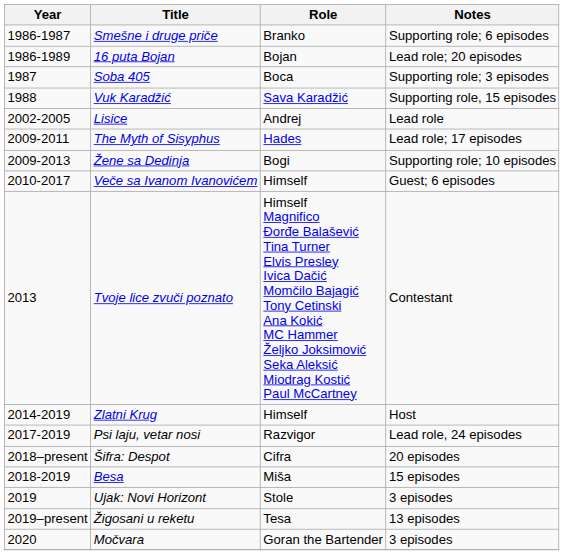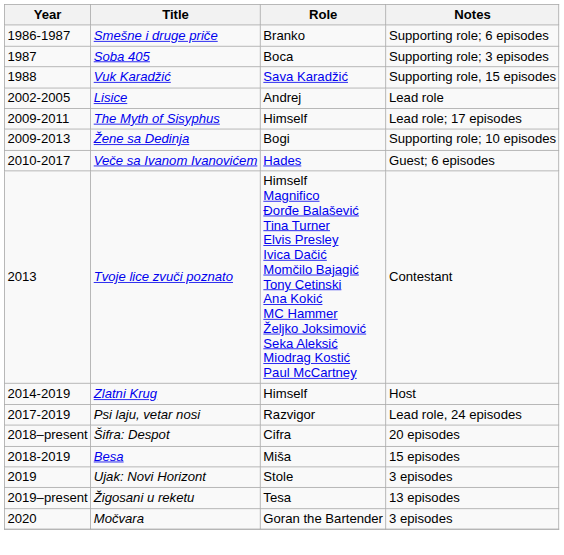 <table class="wikitable sortable">
 <tr>
 <th>Year</th>
 <th>Title</th>
 <th>Role</th>
 <th class="unsortable">Notes</th>
 </tr>
 <tr>
 <td>1986-1987</td>
 <td><em><a href='#'>Smešne i druge priče</a></em></td>
 <td>Branko</td>
 <td>Supporting role; 6 episodes</td>
-</tr>
-<tr>
-<td>1986-1989</td>
-<td><em><a href='#'>16 puta Bojan</a></em></td>
-<td>Bojan</td>
-<td>Lead role; 20 episodes</td>
 </tr>
 <tr>
 <td>1987</td>
 <td><em><a href='#'>Soba 405</a></em></td>
 <td>Boca</td>
 <td>Supporting role; 3 episodes</td>
 </tr>
 <tr>
 <td>1988</td>
 <td><em><a href='#'>Vuk Karadžić</a></em></td>
 <td><a href='#'>Sava Karadžić</a></td>
 <td>Supporting role, 15 episodes</td>
 </tr>
 <tr>
 <td>2002-2005</td>
 <td><em><a href='#'>Lisice</a></em></td>
 <td>Andrej</td>
 <td>Lead role</td>
 </tr>
 <tr>
 <td>2009-2011</td>
 <td><em><a href='#'>The Myth of Sisyphus</a></em></td>
-<td><a href='#'>Hades</a></td>
+<td>Himself</td>
 <td>Lead role; 17 episodes</td>
 </tr>
 <tr>
 <td>2009-2013</td>
 <td><em><a href='#'>Žene sa Dedinja</a></em></td>
 <td>Bogi</td>
 <td>Supporting role; 10 episodes</td>
 </tr>
 <tr>
 <td>2010-2017</td>
 <td><em><a href='#'>Veče sa Ivanom Ivanovićem</a></em></td>
-<td>Himself</td>
+<td><a href='#'>Hades</a></td>
 <td>Guest; 6 episodes</td>
 </tr>
 <tr>
 <td>2013</td>
 <td><em><a href='#'>Tvoje lice zvuči poznato</a></em></td>
 <td>Himself<br><a href='#'>Magnifico</a><br><a href='#'>Đorđe Balašević</a><br><a href='#'>Tina Turner</a><br><a href='#'>Elvis Presley</a><br><a href='#'>Ivica Dačić</a><br><a href='#'>Momčilo Bajagić</a><br><a href='#'>Tony Cetinski</a><br><a href='#'>Ana Kokić</a><br><a href='#'>MC Hammer</a><br><a href='#'>Željko Joksimović</a><br><a href='#'>Seka Aleksić</a><br><a href='#'>Miodrag Kostić</a><br><a href='#'>Paul McCartney</a></td>
 <td>Contestant</td>
 </tr>
 <tr>
 <td>2014-2019</td>
 <td><em><a href='#'>Zlatni Krug</a></em></td>
 <td>Himself</td>
 <td>Host</td>
 </tr>
 <tr>
 <td>2017-2019</td>
 <td><em>Psi laju, vetar nosi</em></td>
 <td>Razvigor</td>
 <td>Lead role, 24 episodes</td>
 </tr>
 <tr>
 <td>2018–present</td>
 <td><em>Šifra: Despot</em></td>
 <td>Cifra</td>
 <td>20 episodes</td>
 </tr>
 <tr>
 <td>2018-2019</td>
 <td><em><a href='#'>Besa</a></em></td>
 <td>Miša</td>
 <td>15 episodes</td>
 </tr>
 <tr>
 <td>2019</td>
 <td><em>Ujak: Novi Horizont</em></td>
 <td>Stole</td>
 <td>3 episodes</td>
 </tr>
 <tr>
 <td>2019–present</td>
 <td><em>Žigosani u reketu</em></td>
 <td>Tesa</td>
 <td>13 episodes</td>
 </tr>
 <tr>
 <td>2020</td>
 <td><em>Močvara</em></td>
 <td>Goran the Bartender</td>
 <td>3 episodes</td>
 </tr>
 <tr>
 </tr>
 </table>
